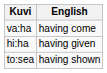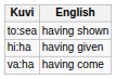 <table class="wikitable">
 <tr>
 <th>Kuvi</th>
 <th>English</th>
 </tr>
 <tr>
-<td>va:ha</td>
-<td>having come</td>
+<td>to:sea</td>
+<td>having shown</td>
 </tr>
 <tr>
 <td>hi:ha</td>
 <td>having given</td>
 </tr>
 <tr>
-<td>to:sea</td>
-<td>having shown</td>
+<td>va:ha</td>
+<td>having come</td>
 </tr>
 </table>
